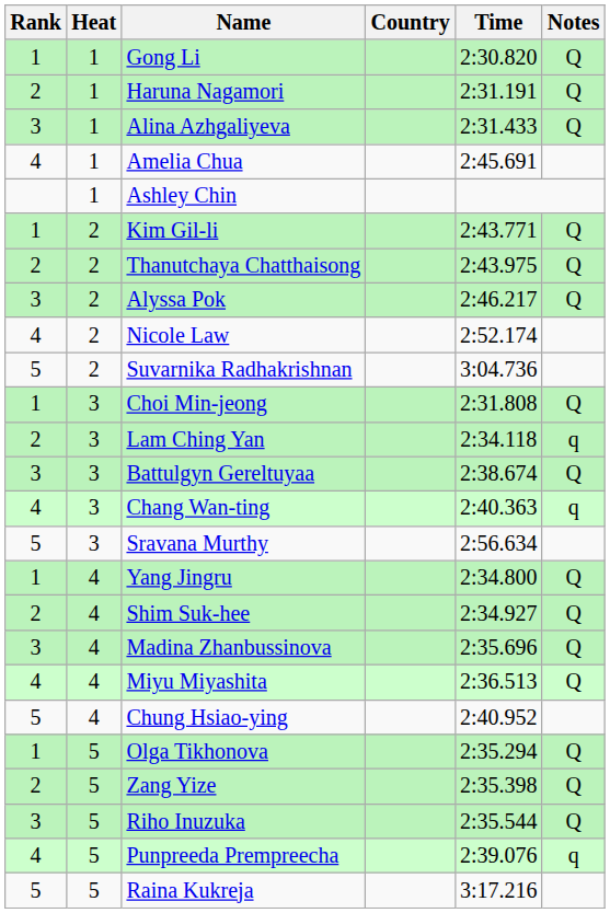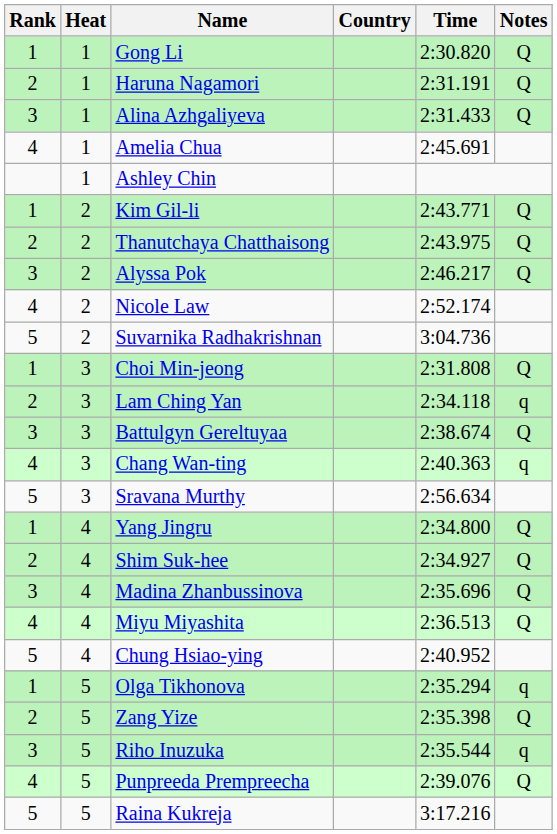 <table class="wikitable sortable" style="text-align:center">
 <tr>
 <th>Rank</th>
 <th>Heat</th>
 <th>Name</th>
 <th>Country</th>
 <th>Time</th>
 <th>Notes</th>
 </tr>
 <tr bgcolor=bbf3bb>
 <td>1</td>
 <td>1</td>
 <td align=left><a href='#'>Gong Li</a></td>
 <td align=left></td>
 <td>2:30.820</td>
 <td>Q</td>
 </tr>
 <tr bgcolor=bbf3bb>
 <td>2</td>
 <td>1</td>
 <td align=left><a href='#'>Haruna Nagamori</a></td>
 <td align=left></td>
 <td>2:31.191</td>
 <td>Q</td>
 </tr>
 <tr bgcolor=bbf3bb>
 <td>3</td>
 <td>1</td>
 <td align=left><a href='#'>Alina Azhgaliyeva</a></td>
 <td align=left></td>
 <td>2:31.433</td>
 <td>Q</td>
 </tr>
 <tr>
 <td>4</td>
 <td>1</td>
 <td align=left><a href='#'>Amelia Chua</a></td>
 <td align=left></td>
 <td>2:45.691</td>
 <td></td>
 </tr>
 <tr>
 <td></td>
 <td>1</td>
 <td align=left><a href='#'>Ashley Chin</a></td>
 <td align=left></td>
 <td colspan=2></td>
 </tr>
 <tr bgcolor=bbf3bb>
 <td>1</td>
 <td>2</td>
 <td align=left><a href='#'>Kim Gil-li</a></td>
 <td align=left></td>
 <td>2:43.771</td>
 <td>Q</td>
 </tr>
 <tr bgcolor=bbf3bb>
 <td>2</td>
 <td>2</td>
 <td align=left><a href='#'>Thanutchaya Chatthaisong</a></td>
 <td align=left></td>
 <td>2:43.975</td>
 <td>Q</td>
 </tr>
 <tr bgcolor=bbf3bb>
 <td>3</td>
 <td>2</td>
 <td align=left><a href='#'>Alyssa Pok</a></td>
 <td align=left></td>
 <td>2:46.217</td>
 <td>Q</td>
 </tr>
 <tr>
 <td>4</td>
 <td>2</td>
 <td align=left><a href='#'>Nicole Law</a></td>
 <td align=left></td>
 <td>2:52.174</td>
 <td></td>
 </tr>
 <tr>
 <td>5</td>
 <td>2</td>
 <td align=left><a href='#'>Suvarnika Radhakrishnan</a></td>
 <td align=left></td>
 <td>3:04.736</td>
 <td></td>
 </tr>
 <tr bgcolor=bbf3bb>
 <td>1</td>
 <td>3</td>
 <td align=left><a href='#'>Choi Min-jeong</a></td>
 <td align=left></td>
 <td>2:31.808</td>
 <td>Q</td>
 </tr>
 <tr bgcolor=bbf3bb>
 <td>2</td>
 <td>3</td>
 <td align=left><a href='#'>Lam Ching Yan</a></td>
 <td align=left></td>
 <td>2:34.118</td>
 <td>q</td>
 </tr>
 <tr bgcolor=bbf3bb>
 <td>3</td>
 <td>3</td>
 <td align=left><a href='#'>Battulgyn Gereltuyaa</a></td>
 <td align=left></td>
 <td>2:38.674</td>
 <td>Q</td>
 </tr>
 <tr bgcolor=ccffcc>
 <td>4</td>
 <td>3</td>
 <td align=left><a href='#'>Chang Wan-ting</a></td>
 <td align=left></td>
 <td>2:40.363</td>
 <td>q</td>
 </tr>
 <tr>
 <td>5</td>
 <td>3</td>
 <td align=left><a href='#'>Sravana Murthy</a></td>
 <td align=left></td>
 <td>2:56.634</td>
 <td></td>
 </tr>
 <tr bgcolor=bbf3bb>
 <td>1</td>
 <td>4</td>
 <td align=left><a href='#'>Yang Jingru</a></td>
 <td align=left></td>
 <td>2:34.800</td>
 <td>Q</td>
 </tr>
 <tr bgcolor=bbf3bb>
 <td>2</td>
 <td>4</td>
 <td align=left><a href='#'>Shim Suk-hee</a></td>
 <td align=left></td>
 <td>2:34.927</td>
 <td>Q</td>
 </tr>
 <tr bgcolor=bbf3bb>
 <td>3</td>
 <td>4</td>
 <td align=left><a href='#'>Madina Zhanbussinova</a></td>
 <td align=left></td>
 <td>2:35.696</td>
 <td>Q</td>
 </tr>
 <tr bgcolor=ccffcc>
 <td>4</td>
 <td>4</td>
 <td align=left><a href='#'>Miyu Miyashita</a></td>
 <td align=left></td>
 <td>2:36.513</td>
 <td>Q</td>
 </tr>
 <tr>
 <td>5</td>
 <td>4</td>
 <td align=left><a href='#'>Chung Hsiao-ying</a></td>
 <td align=left></td>
 <td>2:40.952</td>
 <td></td>
 </tr>
 <tr bgcolor=bbf3bb>
 <td>1</td>
 <td>5</td>
 <td align=left><a href='#'>Olga Tikhonova</a></td>
 <td align=left></td>
 <td>2:35.294</td>
-<td>Q</td>
+<td>q</td>
 </tr>
 <tr bgcolor=bbf3bb>
 <td>2</td>
 <td>5</td>
 <td align=left><a href='#'>Zang Yize</a></td>
 <td align=left></td>
 <td>2:35.398</td>
 <td>Q</td>
 </tr>
 <tr bgcolor=bbf3bb>
 <td>3</td>
 <td>5</td>
 <td align=left><a href='#'>Riho Inuzuka</a></td>
 <td align=left></td>
 <td>2:35.544</td>
-<td>Q</td>
+<td>q</td>
 </tr>
 <tr bgcolor=ccffcc>
 <td>4</td>
 <td>5</td>
 <td align=left><a href='#'>Punpreeda Prempreecha</a></td>
 <td align=left></td>
 <td>2:39.076</td>
-<td>q</td>
+<td>Q</td>
 </tr>
 <tr>
 <td>5</td>
 <td>5</td>
 <td align=left><a href='#'>Raina Kukreja</a></td>
 <td align=left></td>
 <td>3:17.216</td>
 <td></td>
 </tr>
 </table>
